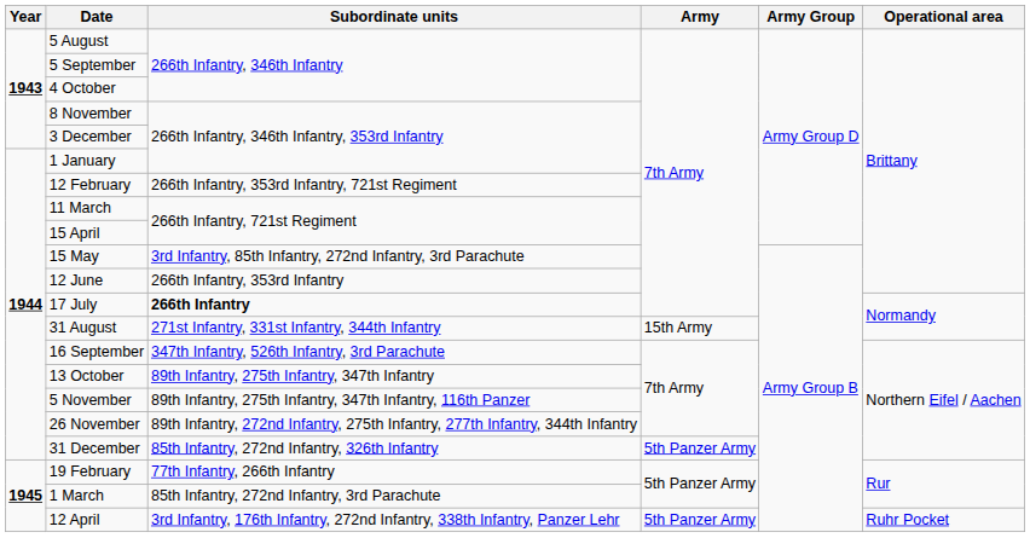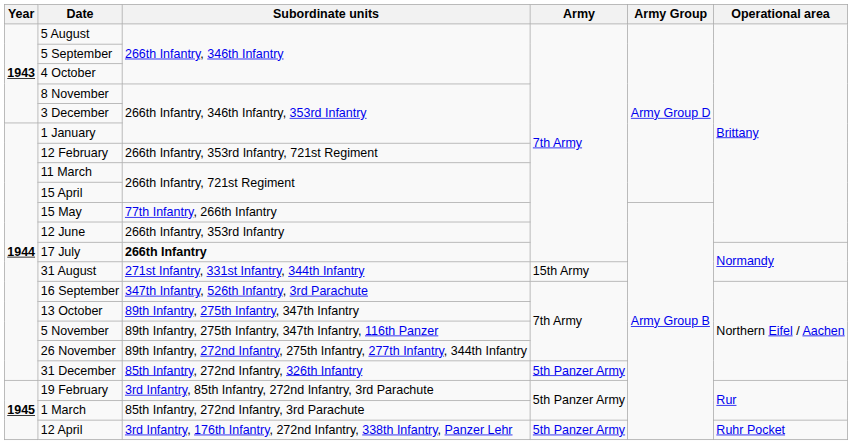 <table class="wikitable">
 <tr>
 <th>Year</th>
 <th>Date</th>
 <th>Subordinate units</th>
 <th>Army</th>
 <th>Army Group</th>
 <th>Operational area</th>
 </tr>
 <tr>
 <td rowspan="5"><strong><u>1943</u></strong></td>
 <td>5 August</td>
 <td rowspan="3"><a href='#'>266th Infantry</a>, <a href='#'>346th Infantry</a></td>
 <td rowspan="12"><a href='#'>7th Army</a></td>
 <td rowspan="9"><a href='#'>Army Group D</a></td>
 <td rowspan="11"><a href='#'>Brittany</a></td>
 </tr>
 <tr>
 <td>5 September</td>
 </tr>
 <tr>
 <td>4 October</td>
 </tr>
 <tr>
 <td>8 November</td>
 <td rowspan="3">266th Infantry, 346th Infantry, <a href='#'>353rd Infantry</a></td>
 </tr>
 <tr>
 <td>3 December</td>
 </tr>
 <tr>
 <td rowspan="13"><strong><u>1944</u></strong></td>
 <td>1 January</td>
 </tr>
 <tr>
 <td>12 February</td>
 <td>266th Infantry, 353rd Infantry, 721st Regiment</td>
 </tr>
 <tr>
 <td>11 March</td>
 <td rowspan="2">266th Infantry, 721st Regiment</td>
 </tr>
 <tr>
 <td>15 April</td>
 </tr>
 <tr>
 <td>15 May</td>
-<td><a href='#'>3rd Infantry</a>, 85th Infantry, 272nd Infantry, 3rd Parachute</td>
+<td><a href='#'>77th Infantry</a>, 266th Infantry</td>
 <td rowspan="12"><a href='#'>Army Group B</a></td>
 </tr>
 <tr>
 <td>12 June</td>
 <td>266th Infantry, 353rd Infantry</td>
 </tr>
 <tr>
 <td>17 July</td>
 <td><strong>266th Infantry</strong></td>
 <td rowspan="2"><a href='#'>Normandy</a></td>
 </tr>
 <tr>
 <td>31 August</td>
 <td><a href='#'>271st Infantry</a>, <a href='#'>331st Infantry</a>, <a href='#'>344th Infantry</a></td>
 <td>15th Army</td>
 </tr>
 <tr>
 <td>16 September</td>
 <td><a href='#'>347th Infantry</a>, <a href='#'>526th Infantry</a>, <a href='#'>3rd Parachute</a></td>
 <td rowspan="4">7th Army</td>
 <td rowspan="5">Northern <a href='#'>Eifel</a> / <a href='#'>Aachen</a></td>
 </tr>
 <tr>
 <td>13 October</td>
 <td><a href='#'>89th Infantry</a>, <a href='#'>275th Infantry</a>, 347th Infantry</td>
 </tr>
 <tr>
 <td>5 November</td>
 <td>89th Infantry, 275th Infantry, 347th Infantry, <a href='#'>116th Panzer</a></td>
 </tr>
 <tr>
 <td>26 November</td>
 <td>89th Infantry, <a href='#'>272nd Infantry</a>, 275th Infantry, <a href='#'>277th Infantry</a>, 344th Infantry</td>
 </tr>
 <tr>
 <td>31 December</td>
 <td><a href='#'>85th Infantry</a>, 272nd Infantry, <a href='#'>326th Infantry</a></td>
 <td><a href='#'>5th Panzer Army</a></td>
 </tr>
 <tr>
 <td rowspan="3"><strong><u>1945</u></strong></td>
 <td>19 February</td>
-<td><a href='#'>77th Infantry</a>, 266th Infantry</td>
+<td><a href='#'>3rd Infantry</a>, 85th Infantry, 272nd Infantry, 3rd Parachute</td>
 <td rowspan="2">5th Panzer Army</td>
 <td rowspan="2"><a href='#'>Rur</a></td>
 </tr>
 <tr>
 <td>1 March</td>
 <td>85th Infantry, 272nd Infantry, 3rd Parachute</td>
 </tr>
 <tr>
 <td>12 April</td>
 <td><a href='#'>3rd Infantry</a>, <a href='#'>176th Infantry</a>, 272nd Infantry, <a href='#'>338th Infantry</a>, <a href='#'>Panzer Lehr</a></td>
 <td><a href='#'>5th Panzer Army</a></td>
 <td><a href='#'>Ruhr Pocket</a></td>
 </tr>
 </table>
